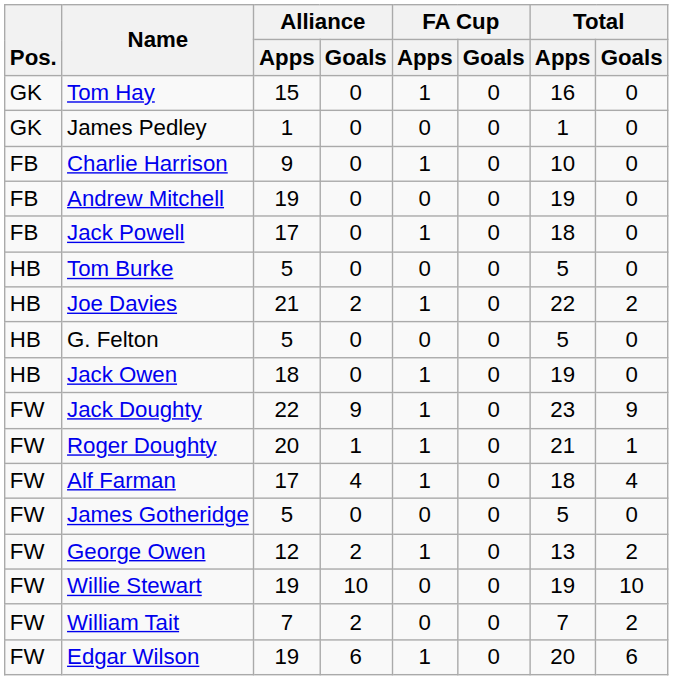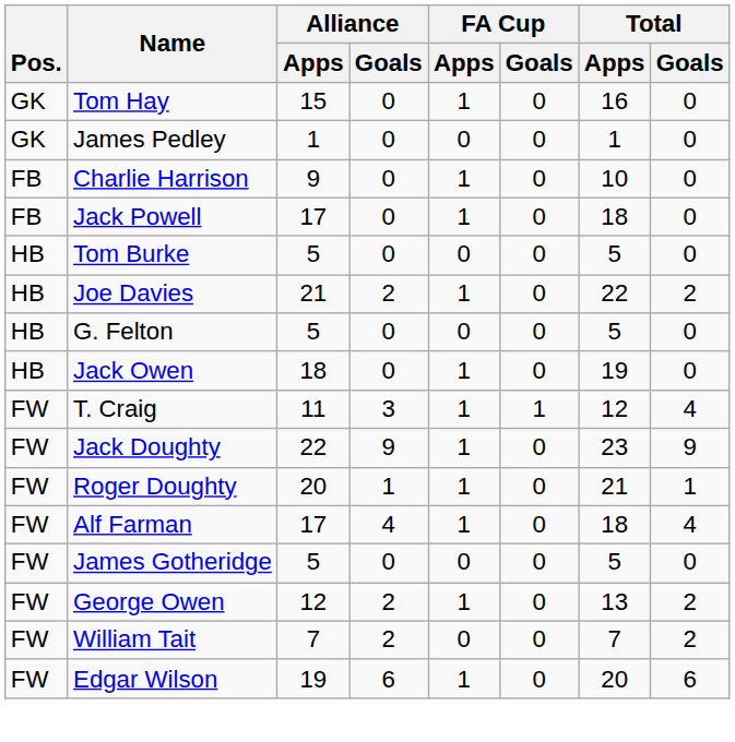 <table class="wikitable" style="text-align:center">
 <tr>
 <th rowspan="2" valign="bottom">Pos.</th>
 <th rowspan="2">Name</th>
 <th colspan="2" width="85">Alliance</th>
 <th colspan="2" width="85">FA Cup</th>
 <th colspan="2" width="85">Total</th>
 </tr>
 <tr>
 <th>Apps</th>
 <th>Goals</th>
 <th>Apps</th>
 <th>Goals</th>
 <th>Apps</th>
 <th>Goals</th>
 </tr>
 <tr>
 <td align="left">GK</td>
 <td align="left"> <a href='#'>Tom Hay</a></td>
 <td>15</td>
 <td>0</td>
 <td>1</td>
 <td>0</td>
 <td>16</td>
 <td>0</td>
 </tr>
 <tr>
 <td align="left">GK</td>
 <td align="left"> James Pedley</td>
 <td>1</td>
 <td>0</td>
 <td>0</td>
 <td>0</td>
 <td>1</td>
 <td>0</td>
 </tr>
 <tr>
 <td align="left">FB</td>
 <td align="left"> <a href='#'>Charlie Harrison</a></td>
 <td>9</td>
 <td>0</td>
 <td>1</td>
 <td>0</td>
 <td>10</td>
-<td>0</td>
-</tr>
-<tr>
-<td align="left">FB</td>
-<td align="left"> <a href='#'>Andrew Mitchell</a></td>
-<td>19</td>
-<td>0</td>
-<td>0</td>
-<td>0</td>
-<td>19</td>
 <td>0</td>
 </tr>
 <tr>
 <td align="left">FB</td>
 <td align="left"> <a href='#'>Jack Powell</a></td>
 <td>17</td>
 <td>0</td>
 <td>1</td>
 <td>0</td>
 <td>18</td>
 <td>0</td>
 </tr>
 <tr>
 <td align="left">HB</td>
 <td align="left"> <a href='#'>Tom Burke</a></td>
 <td>5</td>
 <td>0</td>
 <td>0</td>
 <td>0</td>
 <td>5</td>
 <td>0</td>
 </tr>
 <tr>
 <td align="left">HB</td>
 <td align="left"> <a href='#'>Joe Davies</a></td>
 <td>21</td>
 <td>2</td>
 <td>1</td>
 <td>0</td>
 <td>22</td>
 <td>2</td>
 </tr>
 <tr>
 <td align="left">HB</td>
 <td align="left"> G. Felton</td>
 <td>5</td>
 <td>0</td>
 <td>0</td>
 <td>0</td>
 <td>5</td>
 <td>0</td>
 </tr>
 <tr>
 <td align="left">HB</td>
 <td align="left"> <a href='#'>Jack Owen</a></td>
 <td>18</td>
 <td>0</td>
 <td>1</td>
 <td>0</td>
 <td>19</td>
 <td>0</td>
 </tr>
 <tr>
 <td align="left">FW</td>
+<td align="left"> T. Craig</td>
+<td>11</td>
+<td>3</td>
+<td>1</td>
+<td>1</td>
+<td>12</td>
+<td>4</td>
+</tr>
+<tr>
+<td align="left">FW</td>
 <td align="left"> <a href='#'>Jack Doughty</a></td>
 <td>22</td>
 <td>9</td>
 <td>1</td>
 <td>0</td>
 <td>23</td>
 <td>9</td>
 </tr>
 <tr>
 <td align="left">FW</td>
 <td align="left"> <a href='#'>Roger Doughty</a></td>
 <td>20</td>
 <td>1</td>
 <td>1</td>
 <td>0</td>
 <td>21</td>
 <td>1</td>
 </tr>
 <tr>
 <td align="left">FW</td>
 <td align="left"> <a href='#'>Alf Farman</a></td>
 <td>17</td>
 <td>4</td>
 <td>1</td>
 <td>0</td>
 <td>18</td>
 <td>4</td>
 </tr>
 <tr>
 <td align="left">FW</td>
 <td align="left"> <a href='#'>James Gotheridge</a></td>
 <td>5</td>
 <td>0</td>
 <td>0</td>
 <td>0</td>
 <td>5</td>
 <td>0</td>
 </tr>
 <tr>
 <td align="left">FW</td>
 <td align="left"> <a href='#'>George Owen</a></td>
 <td>12</td>
 <td>2</td>
 <td>1</td>
 <td>0</td>
 <td>13</td>
 <td>2</td>
 </tr>
 <tr>
 <td align="left">FW</td>
-<td align="left"> <a href='#'>Willie Stewart</a></td>
-<td>19</td>
-<td>10</td>
-<td>0</td>
-<td>0</td>
-<td>19</td>
-<td>10</td>
-</tr>
-<tr>
-<td align="left">FW</td>
 <td align="left"> <a href='#'>William Tait</a></td>
 <td>7</td>
 <td>2</td>
 <td>0</td>
 <td>0</td>
 <td>7</td>
 <td>2</td>
 </tr>
 <tr>
 <td align="left">FW</td>
 <td align="left"> <a href='#'>Edgar Wilson</a></td>
 <td>19</td>
 <td>6</td>
 <td>1</td>
 <td>0</td>
 <td>20</td>
 <td>6</td>
 </tr>
 </table>
